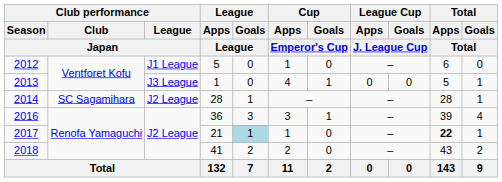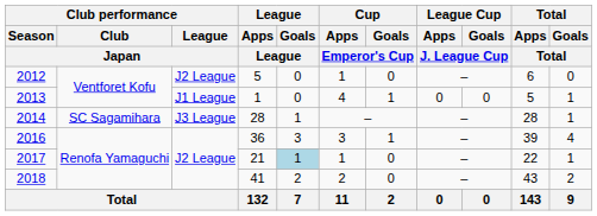 <table class="wikitable" style="text-align:center;">
 <tr>
 <th colspan=3>Club performance</th>
 <th colspan=2>League</th>
 <th colspan=2>Cup</th>
 <th colspan=2>League Cup</th>
 <th colspan=2>Total</th>
 </tr>
 <tr>
 <th>Season</th>
 <th>Club</th>
 <th>League</th>
 <th>Apps</th>
 <th>Goals</th>
 <th>Apps</th>
 <th>Goals</th>
 <th>Apps</th>
 <th>Goals</th>
 <th>Apps</th>
 <th>Goals</th>
 </tr>
 <tr>
 <th colspan=3>Japan</th>
 <th colspan=2>League</th>
 <th colspan=2><a href='#'>Emperor's Cup</a></th>
 <th colspan=2><a href='#'>J. League Cup</a></th>
 <th colspan=2>Total</th>
 </tr>
 <tr>
 <td><a href='#'>2012</a></td>
 <td rowspan="2"><a href='#'>Ventforet Kofu</a></td>
-<td><a href='#'>J1 League</a></td>
+<td><a href='#'>J2 League</a></td>
 <td>5</td>
 <td>0</td>
 <td>1</td>
 <td>0</td>
 <td colspan="2">–</td>
 <td>6</td>
 <td>0</td>
 </tr>
 <tr>
 <td><a href='#'>2013</a></td>
-<td><a href='#'>J3 League</a></td>
+<td><a href='#'>J1 League</a></td>
 <td>1</td>
 <td>0</td>
 <td>4</td>
 <td>1</td>
 <td>0</td>
 <td>0</td>
 <td>5</td>
 <td>1</td>
 </tr>
 <tr>
 <td><a href='#'>2014</a></td>
 <td><a href='#'>SC Sagamihara</a></td>
-<td><a href='#'>J2 League</a></td>
+<td><a href='#'>J3 League</a></td>
 <td>28</td>
 <td>1</td>
 <td colspan="2">–</td>
 <td colspan="2">–</td>
 <td>28</td>
 <td>1</td>
 </tr>
 <tr>
 <td><a href='#'>2016</a></td>
 <td rowspan="3"><a href='#'>Renofa Yamaguchi</a></td>
 <td rowspan="3"><a href='#'>J2 League</a></td>
 <td>36</td>
 <td>3</td>
 <td>3</td>
 <td>1</td>
 <td colspan="2">–</td>
 <td>39</td>
 <td>4</td>
 </tr>
 <tr>
 <td><a href='#'>2017</a></td>
 <td>21</td>
 <td style="background: lightblue;">1</td>
 <td>1</td>
 <td>0</td>
 <td colspan="2">–</td>
-<td><strong>22</strong></td>
+<td>22</td>
 <td>1</td>
 </tr>
 <tr>
 <td><a href='#'>2018</a></td>
 <td>41</td>
 <td>2</td>
 <td>2</td>
 <td>0</td>
 <td colspan="2">–</td>
 <td>43</td>
 <td>2</td>
 </tr>
 <tr>
 <th colspan=3>Total</th>
 <th>132</th>
 <th>7</th>
 <th>11</th>
 <th>2</th>
 <th>0</th>
 <th>0</th>
 <th>143</th>
 <th>9</th>
 </tr>
 </table>
